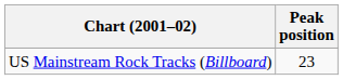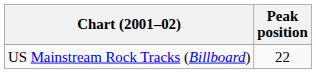 <table class="wikitable sortable">
 <tr>
 <th>Chart (2001–02)</th>
 <th>Peak<br>position</th>
 </tr>
 <tr>
 </tr>
 <tr>
 </tr>
 <tr>
 </tr>
 <tr>
 <td>US <a href='#'>Mainstream Rock Tracks</a> (<em><a href='#'>Billboard</a></em>)</td>
-<td align="center">23</td>
+<td align="center">22</td>
 </tr>
 </table>
